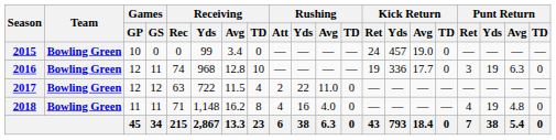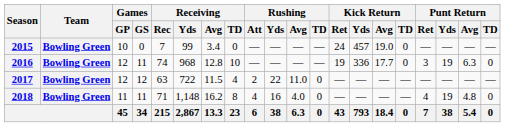 <table class="wikitable" style="text-align:center">
 <tr>
 <th rowspan="2">Season</th>
 <th rowspan="2">Team</th>
 <th colspan="2">Games</th>
 <th colspan="4">Receiving</th>
 <th colspan="4">Rushing</th>
 <th colspan="4">Kick Return</th>
 <th colspan="4">Punt Return</th>
 </tr>
 <tr>
 <th>GP</th>
 <th>GS</th>
 <th>Rec</th>
 <th>Yds</th>
 <th>Avg</th>
 <th>TD</th>
 <th>Att</th>
 <th>Yds</th>
 <th>Avg</th>
 <th>TD</th>
 <th>Ret</th>
 <th>Yds</th>
 <th>Avg</th>
 <th>TD</th>
 <th>Ret</th>
 <th>Yds</th>
 <th>Avg</th>
 <th>TD</th>
 </tr>
 <tr>
 <th><a href='#'>2015</a></th>
 <th><a href='#'>Bowling Green</a></th>
 <td>10</td>
 <td>0</td>
-<td>0</td>
+<td>7</td>
 <td>99</td>
 <td>3.4</td>
 <td>0</td>
 <td>—</td>
 <td>—</td>
 <td>—</td>
 <td>—</td>
 <td>24</td>
 <td>457</td>
 <td>19.0</td>
 <td>0</td>
 <td>—</td>
 <td>—</td>
 <td>—</td>
 <td>—</td>
 </tr>
 <tr>
 <th><a href='#'>2016</a></th>
 <th><a href='#'>Bowling Green</a></th>
 <td>12</td>
 <td>11</td>
 <td>74</td>
 <td>968</td>
 <td>12.8</td>
 <td>10</td>
 <td>—</td>
 <td>—</td>
 <td>—</td>
 <td>—</td>
 <td>19</td>
 <td>336</td>
 <td>17.7</td>
 <td>0</td>
 <td>3</td>
 <td>19</td>
 <td>6.3</td>
 <td>0</td>
 </tr>
 <tr>
 <th><a href='#'>2017</a></th>
 <th><a href='#'>Bowling Green</a></th>
 <td>12</td>
 <td>12</td>
 <td>63</td>
 <td>722</td>
 <td>11.5</td>
 <td>4</td>
 <td>2</td>
 <td>22</td>
 <td>11.0</td>
 <td>0</td>
 <td>—</td>
 <td>—</td>
 <td>—</td>
 <td>—</td>
 <td>—</td>
 <td>—</td>
 <td>—</td>
 <td>—</td>
 </tr>
 <tr>
 <th><a href='#'>2018</a></th>
 <th><a href='#'>Bowling Green</a></th>
 <td>11</td>
 <td>11</td>
 <td>71</td>
 <td>1,148</td>
 <td>16.2</td>
 <td>8</td>
 <td>4</td>
 <td>16</td>
 <td>4.0</td>
 <td>0</td>
 <td>—</td>
 <td>—</td>
 <td>—</td>
 <td>—</td>
 <td>4</td>
 <td>19</td>
 <td>4.8</td>
 <td>0</td>
 </tr>
 <tr>
 <th colspan="2"></th>
 <th>45</th>
 <th>34</th>
 <th>215</th>
 <th>2,867</th>
 <th>13.3</th>
 <th>23</th>
 <th>6</th>
 <th>38</th>
 <th>6.3</th>
 <th>0</th>
 <th>43</th>
 <th>793</th>
 <th>18.4</th>
 <th>0</th>
 <th>7</th>
 <th>38</th>
 <th>5.4</th>
 <th>0</th>
 </tr>
 </table>
